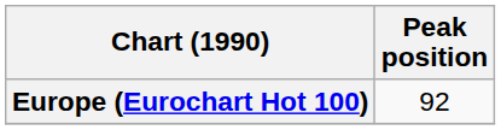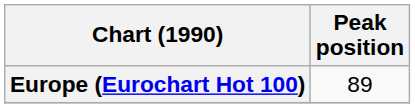 <table class="wikitable plainrowheaders" style="text-align:center">
 <tr>
 <th>Chart (1990)</th>
 <th>Peak<br>position</th>
 </tr>
 <tr>
 <th scope="row">Europe (<a href='#'>Eurochart Hot 100</a>)</th>
-<td>92</td>
+<td>89</td>
 </tr>
 <tr>
 </tr>
 </table>
